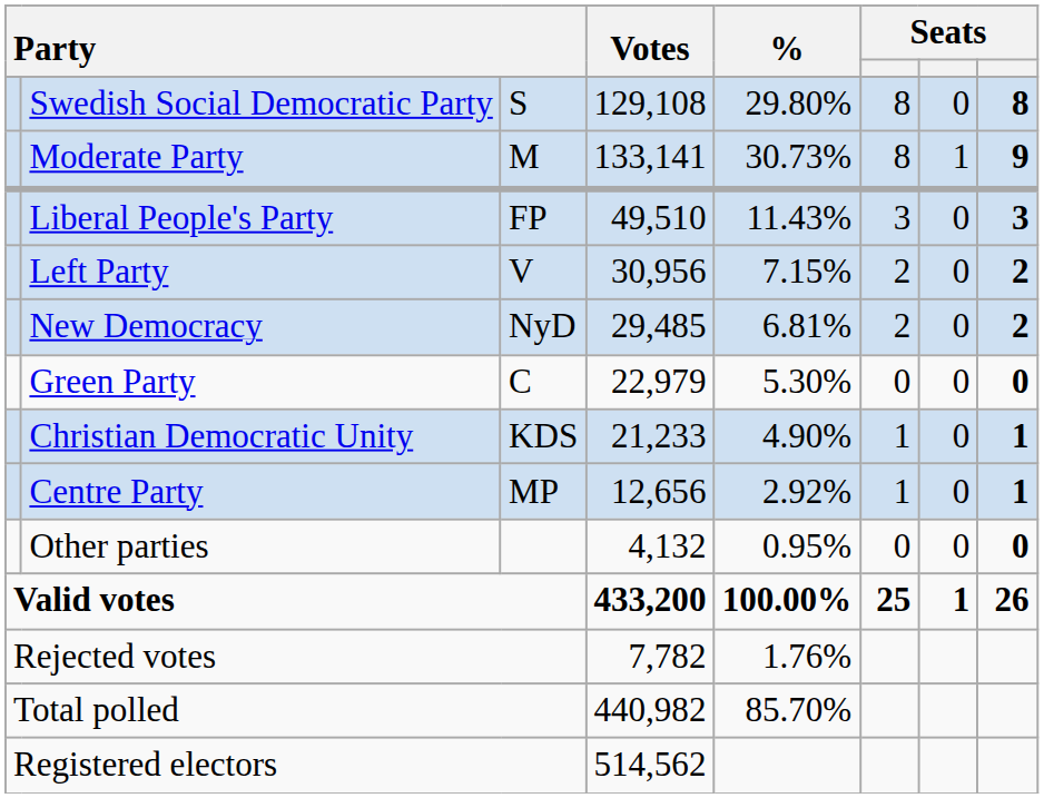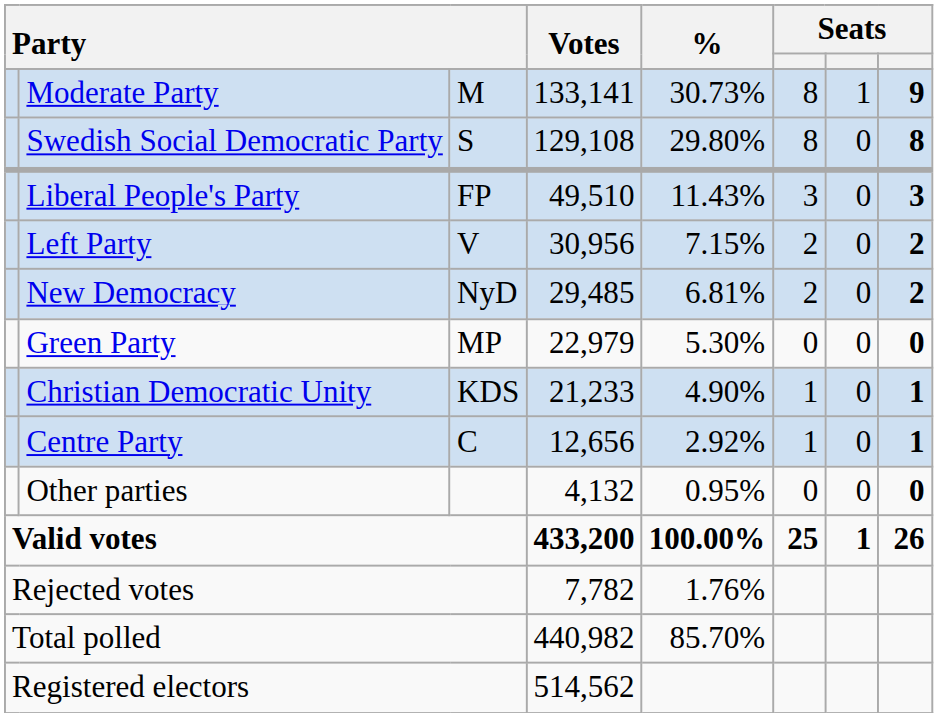 <table class="wikitable" border="1" style="text-align:right;">
 <tr>
 <th style="text-align:left;" valign=bottom rowspan=2 colspan=3>Party</th>
 <th align=center valign=bottom rowspan=2 width="50">Votes</th>
 <th align=center valign=bottom rowspan=2 width="50">%</th>
 <th colspan=3>Seats</th>
 </tr>
 <tr>
 <th align=center valign=bottom width="20"><small></small></th>
 <th align=center valign=bottom width="20"><small><a href='#'></a></small></th>
 <th align=center valign=bottom width="20"><small></small></th>
 </tr>
 <tr style="background:#CEE0F2;">
 <td></td>
+<td align=left><a href='#'>Moderate Party</a></td>
+<td align=left>M</td>
+<td>133,141</td>
+<td>30.73%</td>
+<td>8</td>
+<td>1</td>
+<td><strong>9</strong></td>
+</tr>
+<tr style="background:#CEE0F2;">
+<td></td>
 <td align=left style="white-space: nowrap;"><a href='#'>Swedish Social Democratic Party</a></td>
 <td align=left>S</td>
 <td>129,108</td>
 <td>29.80%</td>
 <td>8</td>
 <td>0</td>
 <td><strong>8</strong></td>
-</tr>
-<tr style="background:#CEE0F2;">
-<td></td>
-<td align=left><a href='#'>Moderate Party</a></td>
-<td align=left>M</td>
-<td>133,141</td>
-<td>30.73%</td>
-<td>8</td>
-<td>1</td>
-<td><strong>9</strong></td>
 </tr>
 <tr style="background:#CEE0F2; border-top:3px solid darkgray;">
 <td></td>
 <td align=left><a href='#'>Liberal People's Party</a></td>
 <td align=left>FP</td>
 <td>49,510</td>
 <td>11.43%</td>
 <td>3</td>
 <td>0</td>
 <td><strong>3</strong></td>
 </tr>
 <tr style="background:#CEE0F2;">
 <td></td>
 <td align=left><a href='#'>Left Party</a></td>
 <td align=left>V</td>
 <td>30,956</td>
 <td>7.15%</td>
 <td>2</td>
 <td>0</td>
 <td><strong>2</strong></td>
 </tr>
 <tr style="background:#CEE0F2;">
 <td></td>
 <td align=left><a href='#'>New Democracy</a></td>
 <td align=left>NyD</td>
 <td>29,485</td>
 <td>6.81%</td>
 <td>2</td>
 <td>0</td>
 <td><strong>2</strong></td>
 </tr>
 <tr>
 <td></td>
 <td align=left><a href='#'>Green Party</a></td>
-<td align=left>C</td>
+<td align=left>MP</td>
 <td>22,979</td>
 <td>5.30%</td>
 <td>0</td>
 <td>0</td>
 <td><strong>0</strong></td>
 </tr>
 <tr style="background:#CEE0F2;">
 <td></td>
 <td align=left><a href='#'>Christian Democratic Unity</a></td>
 <td align=left>KDS</td>
 <td>21,233</td>
 <td>4.90%</td>
 <td>1</td>
 <td>0</td>
 <td><strong>1</strong></td>
 </tr>
 <tr style="background:#CEE0F2;">
 <td></td>
 <td align=left><a href='#'>Centre Party</a></td>
-<td align=left>MP</td>
+<td align=left>C</td>
 <td>12,656</td>
 <td>2.92%</td>
 <td>1</td>
 <td>0</td>
 <td><strong>1</strong></td>
 </tr>
 <tr>
 <td></td>
 <td align=left>Other parties</td>
 <td></td>
 <td>4,132</td>
 <td>0.95%</td>
 <td>0</td>
 <td>0</td>
 <td><strong>0</strong></td>
 </tr>
 <tr style="font-weight:bold">
 <td align=left colspan=3>Valid votes</td>
 <td>433,200</td>
 <td>100.00%</td>
 <td>25</td>
 <td>1</td>
 <td>26</td>
 </tr>
 <tr>
 <td align=left colspan=3>Rejected votes</td>
 <td>7,782</td>
 <td>1.76%</td>
 <td></td>
 <td></td>
 <td></td>
 </tr>
 <tr>
 <td align=left colspan=3>Total polled</td>
 <td>440,982</td>
 <td>85.70%</td>
 <td></td>
 <td></td>
 <td></td>
 </tr>
 <tr>
 <td align=left colspan=3>Registered electors</td>
 <td>514,562</td>
 <td></td>
 <td></td>
 <td></td>
 <td></td>
 </tr>
 </table>
